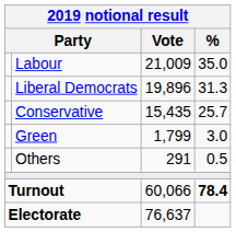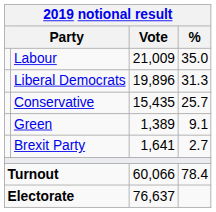 <table class="wikitable">
 <tr>
 <th colspan="4"><a href='#'>2019</a> <a href='#'>notional result</a></th>
 </tr>
 <tr>
 <th bgcolor="#DDDDFF" width="130px" colspan="2">Party</th>
 <th bgcolor="#DDDDFF" width="50px">Vote</th>
 <th bgcolor="#DDDDFF" width="30px">%</th>
 </tr>
 <tr>
 <td></td>
 <td><a href='#'>Labour</a></td>
 <td align=right>21,009</td>
 <td align=right>35.0</td>
 </tr>
 <tr>
 <td></td>
 <td><a href='#'>Liberal Democrats</a></td>
 <td align=right>19,896</td>
 <td align=right>31.3</td>
 </tr>
 <tr>
 <td></td>
 <td><a href='#'>Conservative</a></td>
 <td align=right>15,435</td>
 <td align=right>25.7</td>
 </tr>
 <tr>
 <td></td>
 <td><a href='#'>Green</a></td>
-<td align=right>1,799</td>
-<td align=right>3.0</td>
+<td align=right>1,389</td>
+<td align=right>9.1</td>
 </tr>
 <tr>
 <td></td>
-<td>Others</td>
-<td align=right>291</td>
-<td align=right>0.5</td>
+<td><a href='#'>Brexit Party</a></td>
+<td align=right>1,641</td>
+<td align=right>2.7</td>
 </tr>
 <tr>
 <td colspan="4" bgcolor="#EAECF0"></td>
 </tr>
 <tr>
 <td colspan="2"><strong>Turnout</strong></td>
 <td align=right>60,066</td>
-<td align=right><strong>78.4</strong></td>
+<td align=right>78.4</td>
 </tr>
 <tr>
 <td colspan="2"><strong>Electorate</strong></td>
 <td align=right>76,637</td>
 </tr>
 </table>
